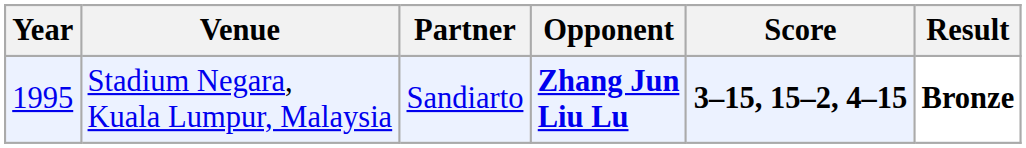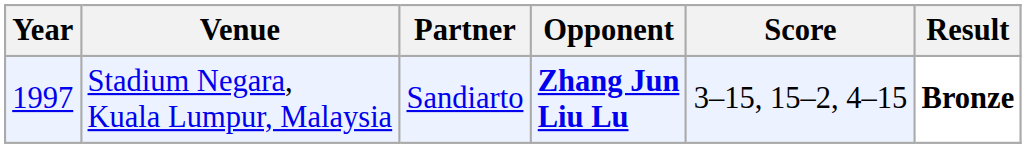 <table class="sortable wikitable" style="font-size: 90%;">
 <tr>
 <th>Year</th>
 <th>Venue</th>
 <th>Partner</th>
 <th>Opponent</th>
 <th>Score</th>
 <th>Result</th>
 </tr>
 <tr style="background:#ECF2FF">
-<td align="center"><a href='#'>1995</a></td>
+<td align="center"><a href='#'>1997</a></td>
 <td align="left"><a href='#'>Stadium Negara</a>,<br><a href='#'>Kuala Lumpur, Malaysia</a></td>
 <td align="left"> <a href='#'>Sandiarto</a></td>
 <td align="left"><strong> <a href='#'>Zhang Jun</a> <br>  <a href='#'>Liu Lu</a></strong></td>
-<td align="left"><strong>3–15, 15–2, 4–15</strong></td>
+<td align="left">3–15, 15–2, 4–15</td>
 <td style="text-align:left; background:white"> <strong>Bronze</strong></td>
 </tr>
 </table>
